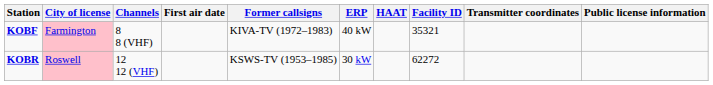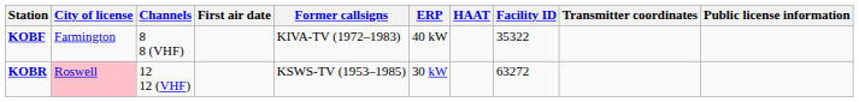 <table class="wikitable">
 <tr>
 <th>Station</th>
 <th><a href='#'>City of license</a></th>
 <th><a href='#'>Channels</a></th>
 <th>First air date</th>
 <th><strong><a href='#'>Former callsigns</a></strong></th>
 <th><a href='#'>ERP</a></th>
 <th><a href='#'>HAAT</a></th>
 <th><a href='#'>Facility ID</a></th>
 <th>Transmitter coordinates</th>
 <th><strong>Public license information</strong></th>
 </tr>
 <tr style="vertical-align: top; text-align: left;">
 <td><strong><a href='#'>KOBF</a></strong></td>
-<td style="background: pink;"><a href='#'>Farmington</a></td>
+<td><a href='#'>Farmington</a></td>
 <td>8<br>8 (VHF)</td>
 <td></td>
 <td>KIVA-TV (1972–1983)</td>
 <td>40 kW</td>
 <td></td>
-<td>35321</td>
+<td>35322</td>
 <td></td>
 <td><br></td>
 </tr>
 <tr style="vertical-align: top; text-align: left;">
 <td><strong><a href='#'>KOBR</a></strong></td>
 <td style="background: pink;"><a href='#'>Roswell</a></td>
 <td>12<br>12 (<a href='#'>VHF</a>)</td>
 <td></td>
 <td>KSWS-TV (1953–1985)</td>
 <td>30 <a href='#'>kW</a></td>
 <td></td>
-<td>62272</td>
+<td>63272</td>
 <td></td>
 <td><br></td>
 </tr>
 </table>
